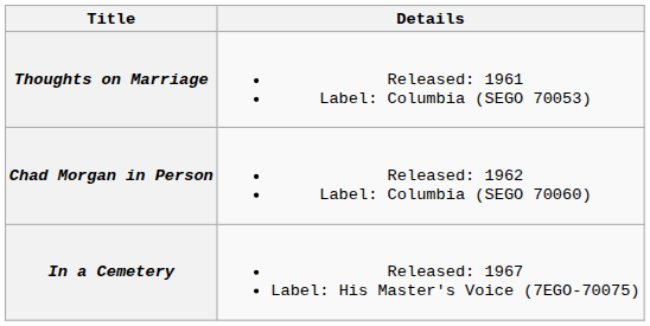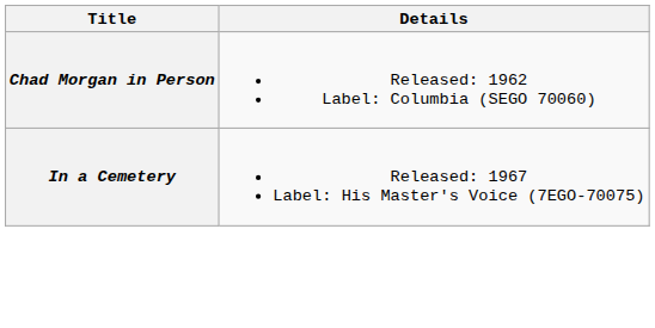 <table class="wikitable plainrowheaders" style="text-align:center;" border="1">
 <tr>
 <th scope="col">Title</th>
 <th scope="col">Details</th>
-</tr>
-<tr>
-<th scope="row"><em>Thoughts on Marriage</em></th>
-<td><br><ul><li>Released: 1961</li><li>Label: Columbia (SEGO 70053)</li></ul></td>
 </tr>
 <tr>
 <th scope="row"><em>Chad Morgan in Person</em></th>
 <td><br><ul><li>Released: 1962</li><li>Label: Columbia (SEGO 70060)</li></ul></td>
 </tr>
 <tr>
 <th scope="row"><em>In a Cemetery</em></th>
 <td><br><ul><li>Released: 1967</li><li>Label: His Master's Voice (7EGO-70075)</li></ul></td>
 </tr>
 </table>
